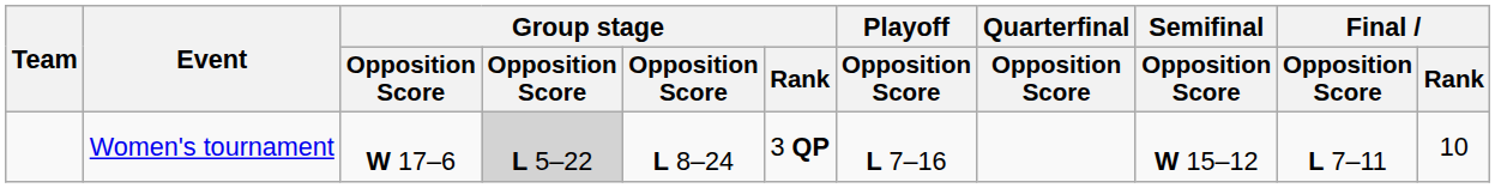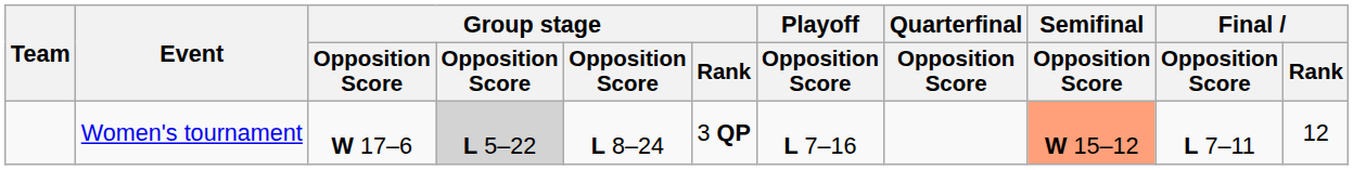 <table class="wikitable" style="text-align:center; font-size:90%;">
 <tr>
 <th rowspan=2>Team</th>
 <th rowspan=2>Event</th>
 <th colspan=4>Group stage</th>
 <th>Playoff</th>
 <th>Quarterfinal</th>
 <th>Semifinal</th>
 <th colspan=2>Final / </th>
 </tr>
 <tr style=font-size:95%>
 <th>Opposition<br>Score</th>
 <th>Opposition<br>Score</th>
 <th>Opposition<br>Score</th>
 <th>Rank</th>
 <th>Opposition<br>Score</th>
 <th>Opposition<br>Score</th>
 <th>Opposition<br>Score</th>
 <th>Opposition<br>Score</th>
 <th>Rank</th>
 </tr>
 <tr>
 <td align=left></td>
 <td align=left><a href='#'>Women's tournament</a></td>
 <td> <br> <strong>W</strong> 17–6</td>
 <td style="background: lightgrey;"> <br> <strong>L</strong> 5–22</td>
 <td> <br> <strong>L</strong> 8–24</td>
 <td>3 <strong>QP</strong></td>
 <td> <br> <strong>L</strong> 7–16</td>
 <td></td>
-<td> <br> <strong>W</strong> 15–12</td>
+<td style="background: lightsalmon;"> <br> <strong>W</strong> 15–12</td>
 <td> <br> <strong>L</strong> 7–11</td>
-<td>10</td>
+<td>12</td>
 </tr>
 </table>
